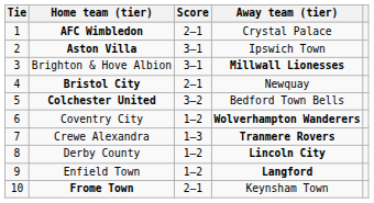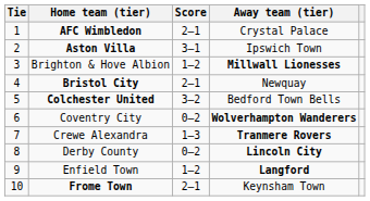 <table class="wikitable" style="text-align:center; font-size:85%">
 <tr>
 <th>Tie</th>
 <th>Home team (tier)</th>
 <th>Score</th>
 <th>Away team (tier)</th>
 <th></th>
 </tr>
 <tr>
 <td align="center">1</td>
 <td><strong>AFC Wimbledon</strong></td>
 <td align="center">2–1</td>
 <td>Crystal Palace</td>
 <td></td>
 </tr>
 <tr>
 <td align="center">2</td>
 <td><strong>Aston Villa</strong></td>
 <td align="center">3–1</td>
 <td>Ipswich Town</td>
 <td></td>
 </tr>
 <tr>
 <td align="center">3</td>
 <td>Brighton & Hove Albion</td>
-<td align="center">3–1</td>
+<td align="center">1–2</td>
 <td><strong>Millwall Lionesses</strong></td>
 <td></td>
 </tr>
 <tr>
 <td align="center">4</td>
 <td><strong>Bristol City</strong></td>
 <td align="center">2–1</td>
 <td>Newquay</td>
 <td></td>
 </tr>
 <tr>
 <td align="center">5</td>
 <td><strong>Colchester United</strong></td>
 <td align="center">3–2 </td>
 <td>Bedford Town Bells</td>
 <td></td>
 </tr>
 <tr>
 <td align="center">6</td>
 <td>Coventry City</td>
-<td align="center">1–2</td>
+<td align="center">0–2</td>
 <td><strong>Wolverhampton Wanderers</strong></td>
 <td></td>
 </tr>
 <tr>
 <td align="center">7</td>
 <td>Crewe Alexandra</td>
 <td align="center">1–3 </td>
 <td><strong>Tranmere Rovers</strong></td>
 <td></td>
 </tr>
 <tr>
 <td align="center">8</td>
 <td>Derby County</td>
-<td align="center">1–2</td>
+<td align="center">0–2</td>
 <td><strong>Lincoln City</strong></td>
 <td></td>
 </tr>
 <tr>
 <td align="center">9</td>
 <td>Enfield Town</td>
 <td align="center">1–2</td>
 <td><strong>Langford</strong></td>
 <td></td>
 </tr>
 <tr>
 <td align="center">10</td>
 <td><strong>Frome Town</strong></td>
 <td align="center">2–1</td>
 <td>Keynsham Town</td>
 <td></td>
 </tr>
 </table>
